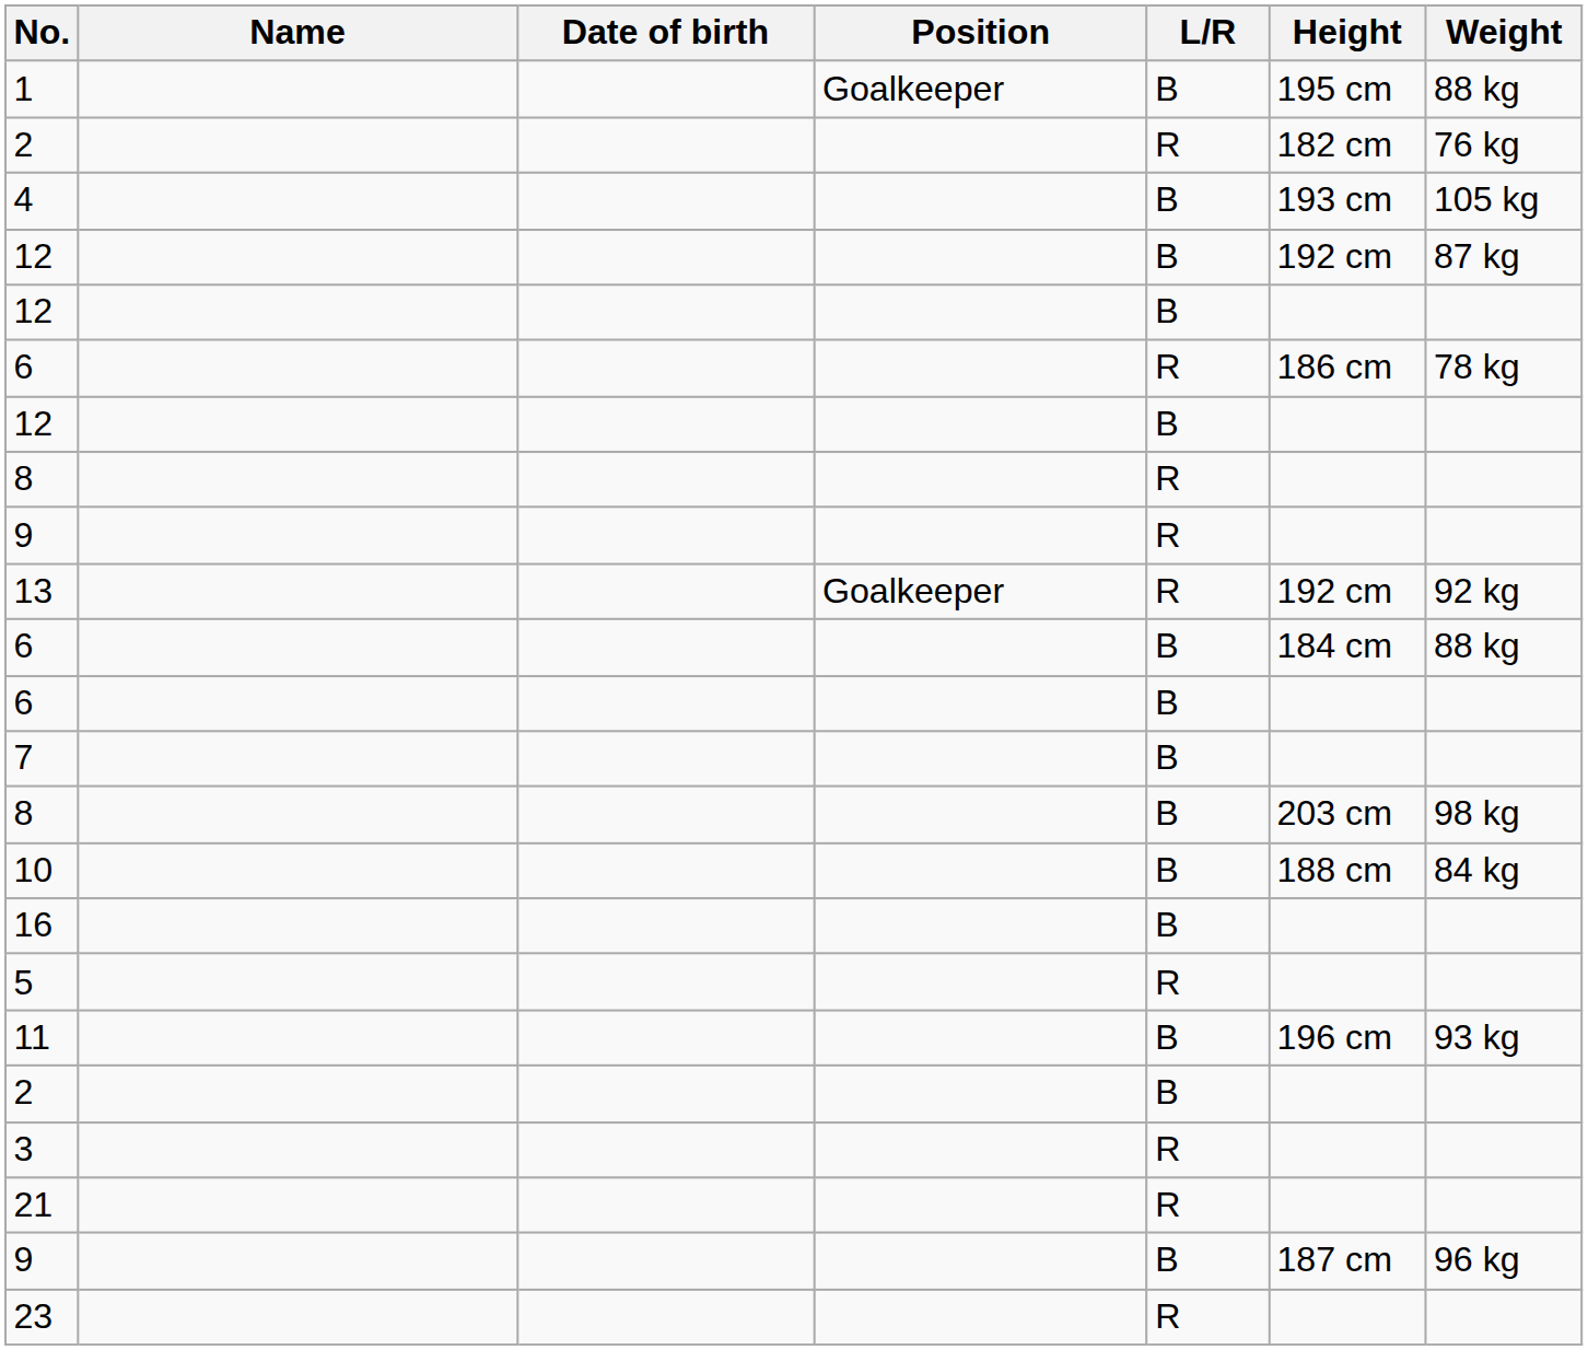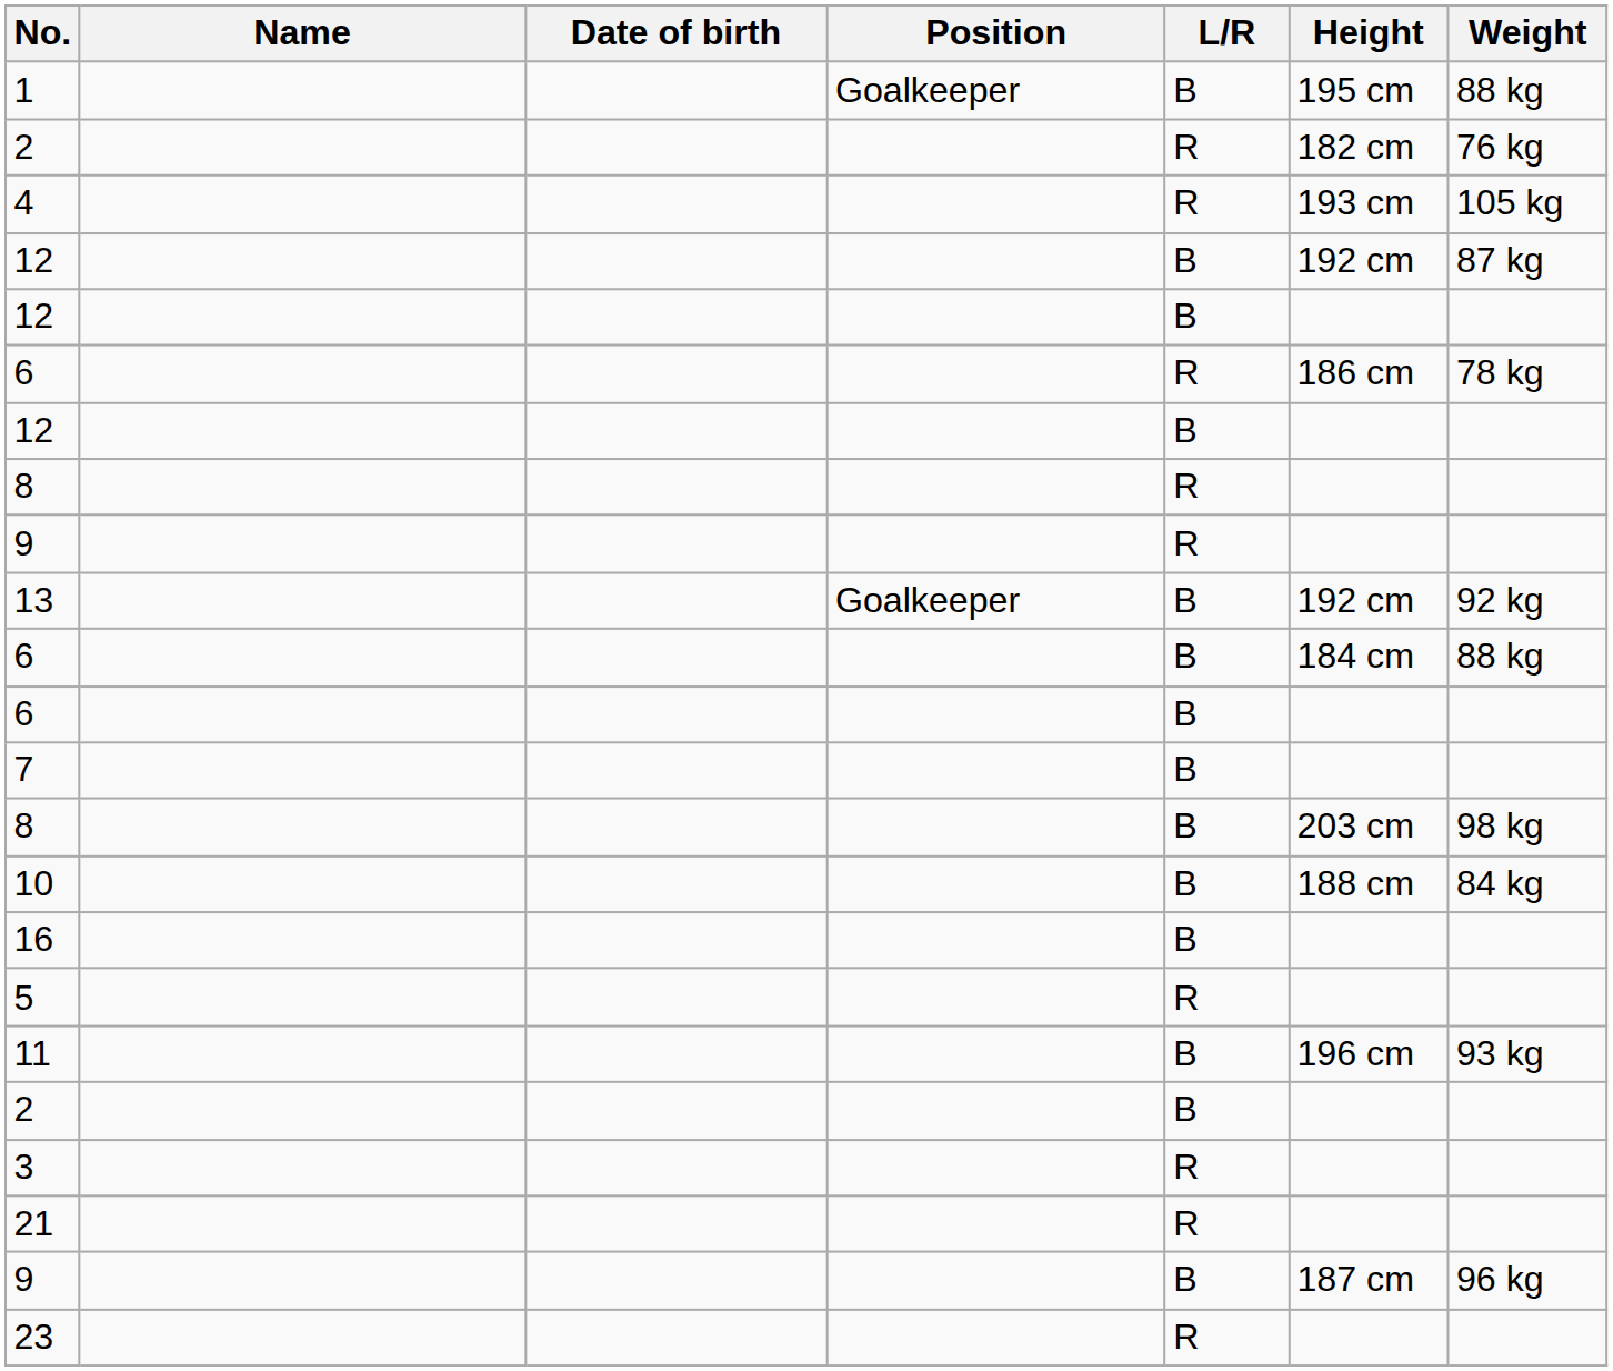 <table class="wikitable sortable" style=font-size:100%; text-align:center;>
 <tr>
 <th>No.</th>
 <th style=width:12em>Name</th>
 <th style=width:8em>Date of birth</th>
 <th style=width:9em>Position</th>
 <th style=width:3em>L/R</th>
 <th style=width:4em>Height</th>
 <th style=width:4em>Weight</th>
 </tr>
 <tr>
 <td>1</td>
 <td align=left></td>
 <td align=right></td>
 <td>Goalkeeper</td>
 <td>B</td>
 <td>195 cm</td>
 <td>88 kg</td>
 </tr>
 <tr>
 <td>2</td>
 <td align=left></td>
 <td align=right></td>
 <td></td>
 <td>R</td>
 <td>182 cm</td>
 <td>76 kg</td>
 </tr>
 <tr>
 <td>4</td>
 <td align=left></td>
 <td align=right></td>
 <td></td>
-<td>B</td>
+<td>R</td>
 <td>193 cm</td>
 <td>105 kg</td>
 </tr>
 <tr>
 <td>12</td>
 <td align=left></td>
 <td align=right></td>
 <td></td>
 <td>B</td>
 <td>192 cm</td>
 <td>87 kg</td>
 </tr>
 <tr>
 <td>12</td>
 <td align=left></td>
 <td align=right></td>
 <td></td>
 <td>B</td>
 <td></td>
 <td></td>
 </tr>
 <tr>
 <td>6</td>
 <td align=left></td>
 <td align=right></td>
 <td></td>
 <td>R</td>
 <td>186 cm</td>
 <td>78 kg</td>
 </tr>
 <tr>
 <td>12</td>
 <td align=left></td>
 <td align=right></td>
 <td></td>
 <td>B</td>
 <td></td>
 <td></td>
 </tr>
 <tr>
 <td>8</td>
 <td align=left></td>
 <td align=right></td>
 <td></td>
 <td>R</td>
 <td></td>
 <td></td>
 </tr>
 <tr>
 <td>9</td>
 <td align=left></td>
 <td align=right></td>
 <td></td>
 <td>R</td>
 <td></td>
 <td></td>
 </tr>
 <tr>
 <td>13</td>
 <td align=left></td>
 <td align=right></td>
 <td>Goalkeeper</td>
-<td>R</td>
+<td>B</td>
 <td>192 cm</td>
 <td>92 kg</td>
 </tr>
 <tr>
 <td>6</td>
 <td align=left></td>
 <td align=right></td>
 <td></td>
 <td>B</td>
 <td>184 cm</td>
 <td>88 kg</td>
 </tr>
 <tr>
 <td>6</td>
 <td align=left></td>
 <td align=right></td>
 <td></td>
 <td>B</td>
 <td></td>
 <td></td>
 </tr>
 <tr>
 <td>7</td>
 <td align=left></td>
 <td align=right></td>
 <td></td>
 <td>B</td>
 <td></td>
 <td></td>
 </tr>
 <tr>
 <td>8</td>
 <td align=left></td>
 <td align=right></td>
 <td></td>
 <td>B</td>
 <td>203 cm</td>
 <td>98 kg</td>
 </tr>
 <tr>
 <td>10</td>
 <td align=left></td>
 <td align=right></td>
 <td></td>
 <td>B</td>
 <td>188 cm</td>
 <td>84 kg</td>
 </tr>
 <tr>
 <td>16</td>
 <td align=left></td>
 <td align=right></td>
 <td></td>
 <td>B</td>
 <td></td>
 <td></td>
 </tr>
 <tr>
 <td>5</td>
 <td align=left></td>
 <td align=right></td>
 <td></td>
 <td>R</td>
 <td></td>
 <td></td>
 </tr>
 <tr>
 <td>11</td>
 <td align=left></td>
 <td align=right></td>
 <td></td>
 <td>B</td>
 <td>196 cm</td>
 <td>93 kg</td>
 </tr>
 <tr>
 <td>2</td>
 <td align=left></td>
 <td align=right></td>
 <td></td>
 <td>B</td>
 <td></td>
 <td></td>
 </tr>
 <tr>
 <td>3</td>
 <td align=left></td>
 <td align=right></td>
 <td></td>
 <td>R</td>
 <td></td>
 <td></td>
 </tr>
 <tr>
 <td>21</td>
 <td align=left></td>
 <td align=right></td>
 <td></td>
 <td>R</td>
 <td></td>
 <td></td>
 </tr>
 <tr>
 <td>9</td>
 <td align=left></td>
 <td align=right></td>
 <td></td>
 <td>B</td>
 <td>187 cm</td>
 <td>96 kg</td>
 </tr>
 <tr>
 <td>23</td>
 <td align=left></td>
 <td align=right></td>
 <td></td>
 <td>R</td>
 <td></td>
 <td></td>
 </tr>
 </table>
